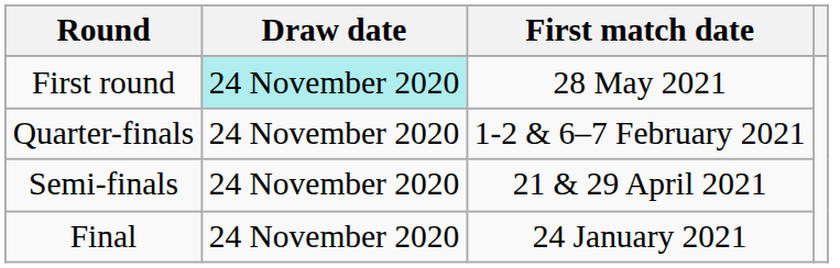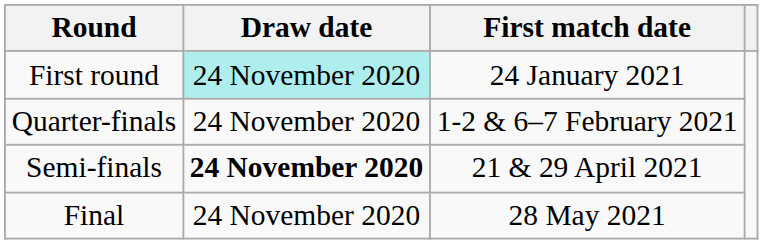 <table class="wikitable" style="text-align:center">
 <tr>
 <th>Round</th>
 <th>Draw date</th>
 <th>First match date</th>
 <th></th>
 </tr>
 <tr>
 <td>First round</td>
 <td style="background: paleturquoise;">24 November 2020</td>
-<td>28 May 2021</td>
+<td>24 January 2021</td>
 <td rowspan="4"></td>
 </tr>
 <tr>
 <td>Quarter-finals</td>
 <td>24 November 2020</td>
 <td>1-2 & 6–7 February 2021</td>
 </tr>
 <tr>
 <td>Semi-finals</td>
-<td>24 November 2020</td>
+<td><strong>24 November 2020</strong></td>
 <td>21 & 29 April 2021</td>
 </tr>
 <tr>
 <td>Final</td>
 <td>24 November 2020</td>
-<td>24 January 2021</td>
+<td>28 May 2021</td>
 </tr>
 </table>
